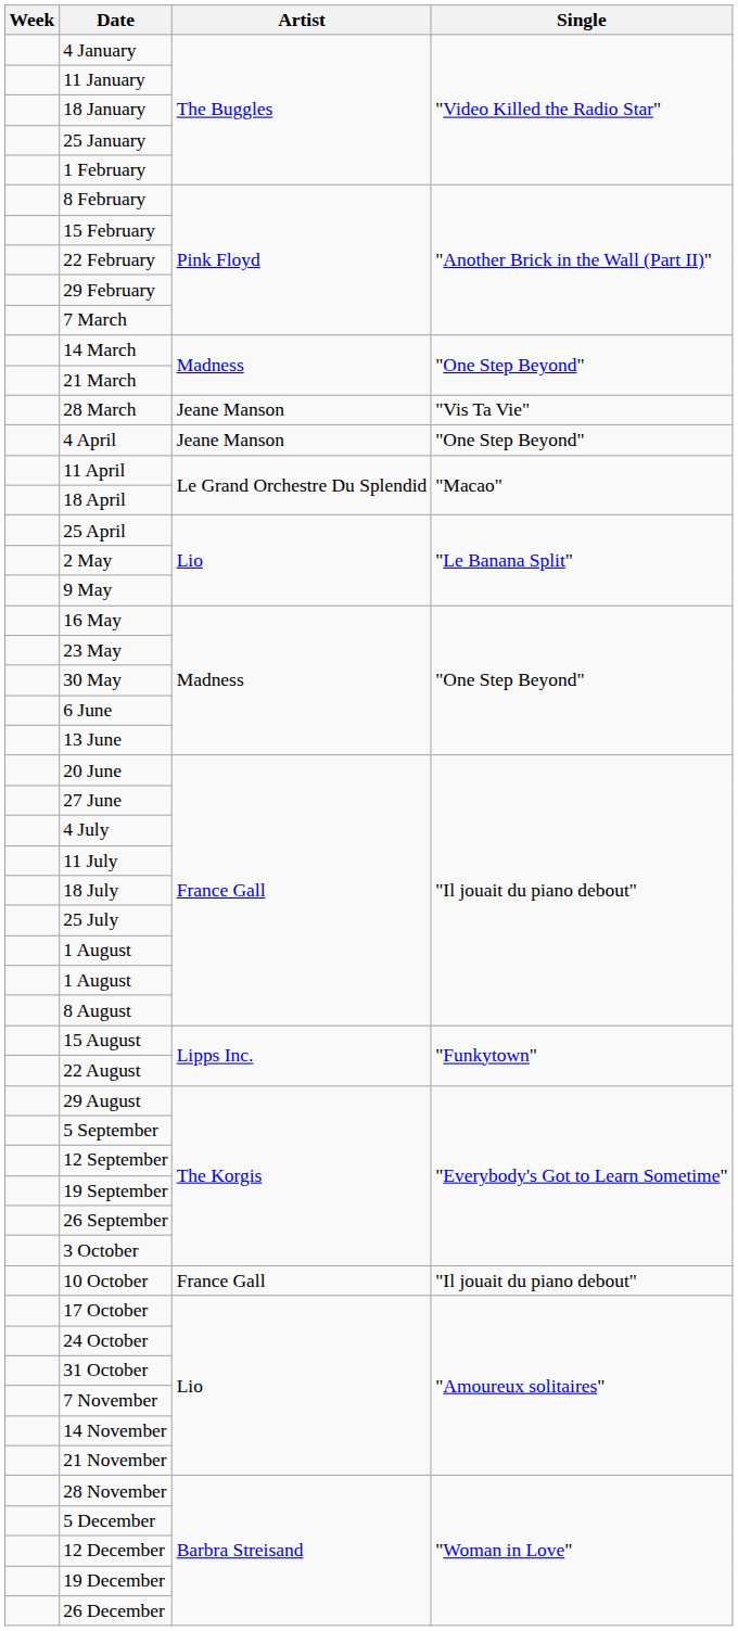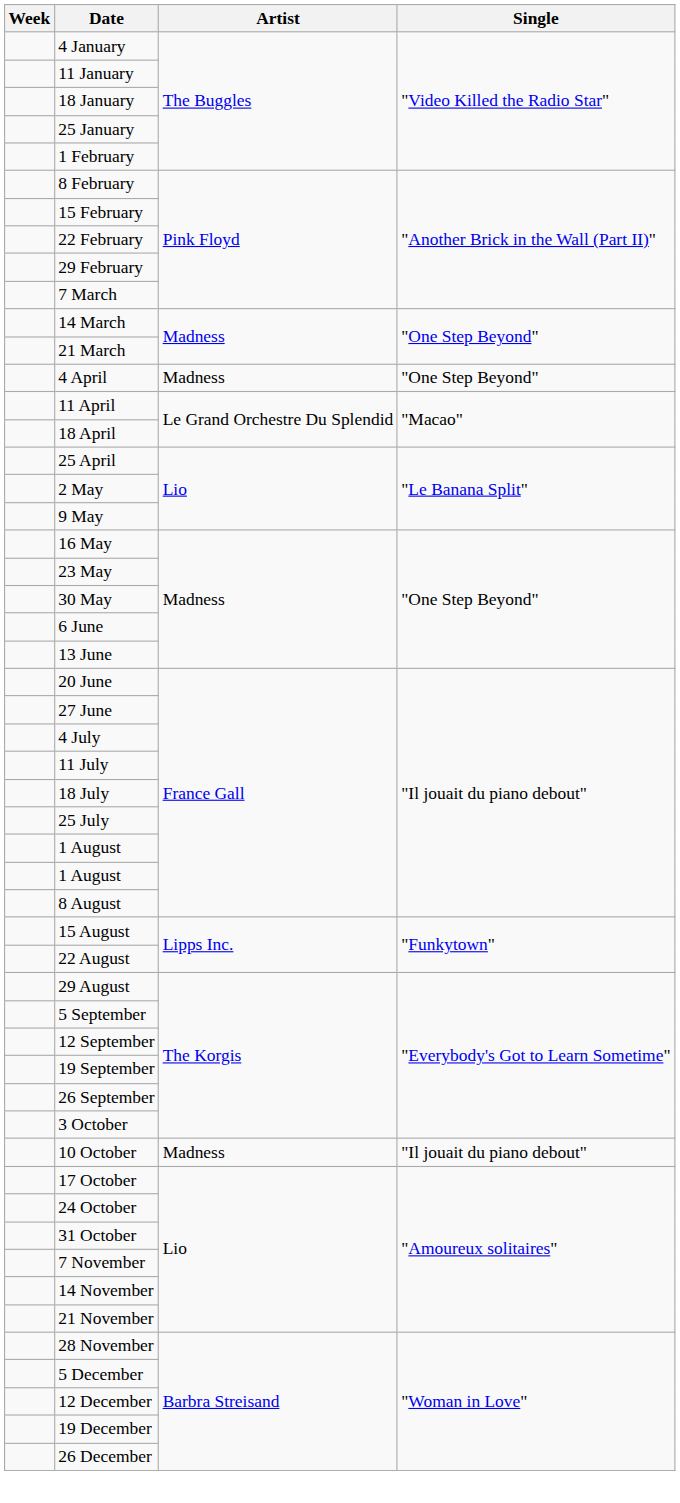 <table class="wikitable">
 <tr>
 <th>Week</th>
 <th>Date</th>
 <th>Artist</th>
 <th>Single</th>
 </tr>
 <tr>
 <td></td>
 <td>4 January</td>
 <td rowspan="5"><a href='#'>The Buggles</a></td>
 <td rowspan="5">"<a href='#'>Video Killed the Radio Star</a>"</td>
 </tr>
 <tr>
 <td></td>
 <td>11 January</td>
 </tr>
 <tr>
 <td></td>
 <td>18 January</td>
 </tr>
 <tr>
 <td></td>
 <td>25 January</td>
 </tr>
 <tr>
 <td></td>
 <td>1 February</td>
 </tr>
 <tr>
 <td></td>
 <td>8 February</td>
 <td rowspan="5"><a href='#'>Pink Floyd</a></td>
 <td rowspan="5">"<a href='#'>Another Brick in the Wall (Part II)</a>"</td>
 </tr>
 <tr>
 <td></td>
 <td>15 February</td>
 </tr>
 <tr>
 <td></td>
 <td>22 February</td>
 </tr>
 <tr>
 <td></td>
 <td>29 February</td>
 </tr>
 <tr>
 <td></td>
 <td>7 March</td>
 </tr>
 <tr>
 <td></td>
 <td>14 March</td>
 <td rowspan="2"><a href='#'>Madness</a></td>
 <td rowspan="2">"<a href='#'>One Step Beyond</a>"</td>
 </tr>
 <tr>
 <td></td>
 <td>21 March</td>
 </tr>
 <tr>
 <td></td>
-<td>28 March</td>
-<td>Jeane Manson</td>
-<td>"Vis Ta Vie"</td>
-</tr>
-<tr>
-<td></td>
 <td>4 April</td>
-<td>Jeane Manson</td>
+<td>Madness</td>
 <td>"One Step Beyond"</td>
 </tr>
 <tr>
 <td></td>
 <td>11 April</td>
 <td rowspan="2">Le Grand Orchestre Du Splendid</td>
 <td rowspan="2">"Macao"</td>
 </tr>
 <tr>
 <td></td>
 <td>18 April</td>
 </tr>
 <tr>
 <td></td>
 <td>25 April</td>
 <td rowspan="3"><a href='#'>Lio</a></td>
 <td rowspan="3">"<a href='#'>Le Banana Split</a>"</td>
 </tr>
 <tr>
 <td></td>
 <td>2 May</td>
 </tr>
 <tr>
 <td></td>
 <td>9 May</td>
 </tr>
 <tr>
 <td></td>
 <td>16 May</td>
 <td rowspan="5">Madness</td>
 <td rowspan="5">"One Step Beyond"</td>
 </tr>
 <tr>
 <td></td>
 <td>23 May</td>
 </tr>
 <tr>
 <td></td>
 <td>30 May</td>
 </tr>
 <tr>
 <td></td>
 <td>6 June</td>
 </tr>
 <tr>
 <td></td>
 <td>13 June</td>
 </tr>
 <tr>
 <td></td>
 <td>20 June</td>
 <td rowspan="9"><a href='#'>France Gall</a></td>
 <td rowspan="9">"Il jouait du piano debout"</td>
 </tr>
 <tr>
 <td></td>
 <td>27 June</td>
 </tr>
 <tr>
 <td></td>
 <td>4 July</td>
 </tr>
 <tr>
 <td></td>
 <td>11 July</td>
 </tr>
 <tr>
 <td></td>
 <td>18 July</td>
 </tr>
 <tr>
 <td></td>
 <td>25 July</td>
 </tr>
 <tr>
 <td></td>
 <td>1 August</td>
 </tr>
 <tr>
 <td></td>
 <td>1 August</td>
 </tr>
 <tr>
 <td></td>
 <td>8 August</td>
 </tr>
 <tr>
 <td></td>
 <td>15 August</td>
 <td rowspan="2"><a href='#'>Lipps Inc.</a></td>
 <td rowspan="2">"<a href='#'>Funkytown</a>"</td>
 </tr>
 <tr>
 <td></td>
 <td>22 August</td>
 </tr>
 <tr>
 <td></td>
 <td>29 August</td>
 <td rowspan="6"><a href='#'>The Korgis</a></td>
 <td rowspan="6">"<a href='#'>Everybody's Got to Learn Sometime</a>"</td>
 </tr>
 <tr>
 <td></td>
 <td>5 September</td>
 </tr>
 <tr>
 <td></td>
 <td>12 September</td>
 </tr>
 <tr>
 <td></td>
 <td>19 September</td>
 </tr>
 <tr>
 <td></td>
 <td>26 September</td>
 </tr>
 <tr>
 <td></td>
 <td>3 October</td>
 </tr>
 <tr>
 <td></td>
 <td>10 October</td>
-<td>France Gall</td>
+<td>Madness</td>
 <td>"Il jouait du piano debout"</td>
 </tr>
 <tr>
 <td></td>
 <td>17 October</td>
 <td rowspan="6">Lio</td>
 <td rowspan="6">"<a href='#'>Amoureux solitaires</a>"</td>
 </tr>
 <tr>
 <td></td>
 <td>24 October</td>
 </tr>
 <tr>
 <td></td>
 <td>31 October</td>
 </tr>
 <tr>
 <td></td>
 <td>7 November</td>
 </tr>
 <tr>
 <td></td>
 <td>14 November</td>
 </tr>
 <tr>
 <td></td>
 <td>21 November</td>
 </tr>
 <tr>
 <td></td>
 <td>28 November</td>
 <td rowspan="5"><a href='#'>Barbra Streisand</a></td>
 <td rowspan="5">"<a href='#'>Woman in Love</a>"</td>
 </tr>
 <tr>
 <td></td>
 <td>5 December</td>
 </tr>
 <tr>
 <td></td>
 <td>12 December</td>
 </tr>
 <tr>
 <td></td>
 <td>19 December</td>
 </tr>
 <tr>
 <td></td>
 <td>26 December</td>
 </tr>
 </table>
